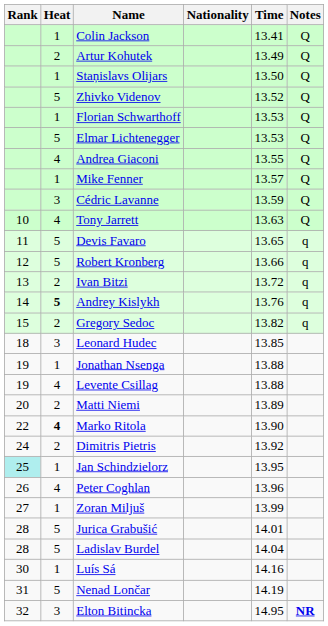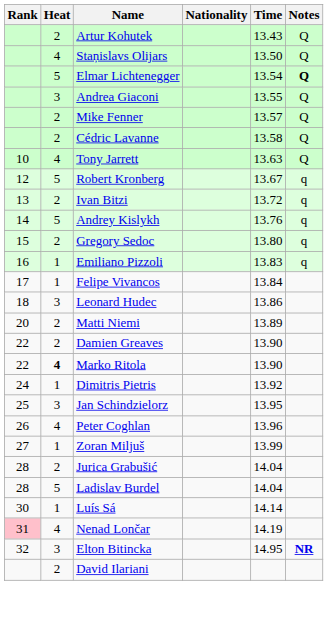 <table class="wikitable sortable" style="text-align:center">
 <tr>
 <th>Rank</th>
 <th>Heat</th>
 <th>Name</th>
 <th>Nationality</th>
 <th>Time</th>
 <th>Notes</th>
 </tr>
 <tr bgcolor=ccffcc>
 <td></td>
-<td>1</td>
-<td align=left><a href='#'>Colin Jackson</a></td>
+<td>2</td>
+<td align=left><a href='#'>Artur Kohutek</a></td>
 <td align=left></td>
-<td>13.41</td>
+<td>13.43</td>
 <td>Q</td>
 </tr>
 <tr bgcolor=ccffcc>
 <td></td>
-<td>2</td>
-<td align=left><a href='#'>Artur Kohutek</a></td>
-<td align=left></td>
-<td>13.49</td>
-<td>Q</td>
-</tr>
-<tr bgcolor=ccffcc>
-<td></td>
-<td>1</td>
+<td>4</td>
 <td align=left><a href='#'>Staņislavs Olijars</a></td>
 <td align=left></td>
 <td>13.50</td>
 <td>Q</td>
 </tr>
 <tr bgcolor=ccffcc>
 <td></td>
 <td>5</td>
-<td align=left><a href='#'>Zhivko Videnov</a></td>
+<td align=left><a href='#'>Elmar Lichtenegger</a></td>
 <td align=left></td>
-<td>13.52</td>
-<td>Q</td>
+<td>13.54</td>
+<td><strong>Q</strong></td>
 </tr>
 <tr bgcolor=ccffcc>
 <td></td>
-<td>1</td>
-<td align=left><a href='#'>Florian Schwarthoff</a></td>
-<td align=left></td>
-<td>13.53</td>
-<td>Q</td>
-</tr>
-<tr bgcolor=ccffcc>
-<td></td>
-<td>5</td>
-<td align=left><a href='#'>Elmar Lichtenegger</a></td>
-<td align=left></td>
-<td>13.53</td>
-<td>Q</td>
-</tr>
-<tr bgcolor=ccffcc>
-<td></td>
-<td>4</td>
+<td>3</td>
 <td align=left><a href='#'>Andrea Giaconi</a></td>
 <td align=left></td>
 <td>13.55</td>
 <td>Q</td>
 </tr>
 <tr bgcolor=ccffcc>
 <td></td>
-<td>1</td>
+<td>2</td>
 <td align=left><a href='#'>Mike Fenner</a></td>
 <td align=left></td>
 <td>13.57</td>
 <td>Q</td>
 </tr>
 <tr bgcolor=ccffcc>
 <td></td>
-<td>3</td>
+<td>2</td>
 <td align=left><a href='#'>Cédric Lavanne</a></td>
 <td align=left></td>
-<td>13.59</td>
+<td>13.58</td>
 <td>Q</td>
 </tr>
 <tr bgcolor=ccffcc>
 <td>10</td>
 <td>4</td>
 <td align=left><a href='#'>Tony Jarrett</a></td>
 <td align=left></td>
 <td>13.63</td>
 <td>Q</td>
 </tr>
 <tr bgcolor=ddffdd>
-<td>11</td>
-<td>5</td>
-<td align=left><a href='#'>Devis Favaro</a></td>
-<td align=left></td>
-<td>13.65</td>
-<td>q</td>
-</tr>
-<tr bgcolor=ddffdd>
 <td>12</td>
 <td>5</td>
 <td align=left><a href='#'>Robert Kronberg</a></td>
 <td align=left></td>
-<td>13.66</td>
+<td>13.67</td>
 <td>q</td>
 </tr>
 <tr bgcolor=ddffdd>
 <td>13</td>
 <td>2</td>
 <td align=left><a href='#'>Ivan Bitzi</a></td>
 <td align=left></td>
 <td>13.72</td>
 <td>q</td>
 </tr>
 <tr bgcolor=ddffdd>
 <td>14</td>
-<td><strong>5</strong></td>
+<td>5</td>
 <td align=left><a href='#'>Andrey Kislykh</a></td>
 <td align=left></td>
 <td>13.76</td>
 <td>q</td>
 </tr>
 <tr bgcolor=ddffdd>
 <td>15</td>
 <td>2</td>
 <td align=left><a href='#'>Gregory Sedoc</a></td>
 <td align=left></td>
-<td>13.82</td>
+<td>13.80</td>
 <td>q</td>
+</tr>
+<tr bgcolor=ddffdd>
+<td>16</td>
+<td>1</td>
+<td align=left><a href='#'>Emiliano Pizzoli</a></td>
+<td align=left></td>
+<td>13.83</td>
+<td>q</td>
+</tr>
+<tr>
+<td>17</td>
+<td>1</td>
+<td align=left><a href='#'>Felipe Vivancos</a></td>
+<td align=left></td>
+<td>13.84</td>
+<td></td>
 </tr>
 <tr>
 <td>18</td>
 <td>3</td>
 <td align=left><a href='#'>Leonard Hudec</a></td>
 <td align=left></td>
-<td>13.85</td>
-<td></td>
-</tr>
-<tr>
-<td>19</td>
-<td>1</td>
-<td align=left><a href='#'>Jonathan Nsenga</a></td>
-<td align=left></td>
-<td>13.88</td>
-<td></td>
-</tr>
-<tr>
-<td>19</td>
-<td>4</td>
-<td align=left><a href='#'>Levente Csillag</a></td>
-<td align=left></td>
-<td>13.88</td>
+<td>13.86</td>
 <td></td>
 </tr>
 <tr>
 <td>20</td>
 <td>2</td>
 <td align=left><a href='#'>Matti Niemi</a></td>
 <td align=left></td>
 <td>13.89</td>
 <td></td>
 </tr>
 <tr>
 <td>22</td>
+<td>2</td>
+<td align=left><a href='#'>Damien Greaves</a></td>
+<td align=left></td>
+<td>13.90</td>
+<td></td>
+</tr>
+<tr>
+<td>22</td>
 <td><strong>4</strong></td>
 <td align=left><a href='#'>Marko Ritola</a></td>
 <td align=left></td>
 <td>13.90</td>
 <td></td>
 </tr>
 <tr>
 <td>24</td>
-<td>2</td>
+<td>1</td>
 <td align=left><a href='#'>Dimitris Pietris</a></td>
 <td align=left></td>
 <td>13.92</td>
 <td></td>
 </tr>
 <tr>
-<td style="background: paleturquoise;">25</td>
-<td>1</td>
+<td>25</td>
+<td>3</td>
 <td align=left><a href='#'>Jan Schindzielorz</a></td>
 <td align=left></td>
 <td>13.95</td>
 <td></td>
 </tr>
 <tr>
 <td>26</td>
 <td>4</td>
 <td align=left><a href='#'>Peter Coghlan</a></td>
 <td align=left></td>
 <td>13.96</td>
 <td></td>
 </tr>
 <tr>
 <td>27</td>
 <td>1</td>
 <td align=left><a href='#'>Zoran Miljuš</a></td>
 <td align=left></td>
 <td>13.99</td>
 <td></td>
 </tr>
 <tr>
 <td>28</td>
-<td>5</td>
+<td>2</td>
 <td align=left><a href='#'>Jurica Grabušić</a></td>
 <td align=left></td>
-<td>14.01</td>
+<td>14.04</td>
 <td></td>
 </tr>
 <tr>
 <td>28</td>
 <td>5</td>
 <td align=left><a href='#'>Ladislav Burdel</a></td>
 <td align=left></td>
 <td>14.04</td>
 <td></td>
 </tr>
 <tr>
 <td>30</td>
 <td>1</td>
 <td align=left><a href='#'>Luís Sá</a></td>
 <td align=left></td>
-<td>14.16</td>
+<td>14.14</td>
 <td></td>
 </tr>
 <tr>
-<td>31</td>
-<td>5</td>
+<td style="background: pink;">31</td>
+<td>4</td>
 <td align=left><a href='#'>Nenad Lončar</a></td>
 <td align=left></td>
 <td>14.19</td>
 <td></td>
 </tr>
 <tr>
 <td>32</td>
 <td>3</td>
 <td align=left><a href='#'>Elton Bitincka</a></td>
 <td align=left></td>
 <td>14.95</td>
 <td><strong><a href='#'>NR</a></strong></td>
 </tr>
+<tr>
+<td></td>
+<td>2</td>
+<td align=left><a href='#'>David Ilariani</a></td>
+<td align=left></td>
+<td></td>
+<td></td>
+</tr>
 </table>
